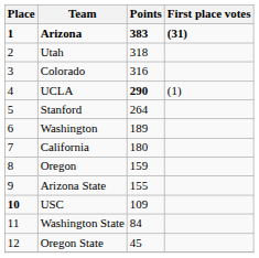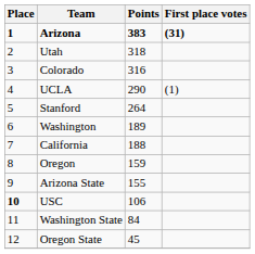 <table class="wikitable">
 <tr>
 <th>Place</th>
 <th>Team</th>
 <th>Points</th>
 <th>First place votes</th>
 </tr>
 <tr>
 <td><strong>1</strong></td>
 <td><strong>Arizona</strong></td>
 <td><strong>383</strong></td>
 <td><strong>(31)</strong></td>
 </tr>
 <tr>
 <td>2</td>
 <td>Utah</td>
 <td>318</td>
 <td></td>
 </tr>
 <tr>
 <td>3</td>
 <td>Colorado</td>
 <td>316</td>
 <td></td>
 </tr>
 <tr>
 <td>4</td>
 <td>UCLA</td>
-<td><strong>290</strong></td>
+<td>290</td>
 <td>(1)</td>
 </tr>
 <tr>
 <td>5</td>
 <td>Stanford</td>
 <td>264</td>
 <td></td>
 </tr>
 <tr>
 <td>6</td>
 <td>Washington</td>
 <td>189</td>
 <td></td>
 </tr>
 <tr>
 <td>7</td>
 <td>California</td>
-<td>180</td>
+<td>188</td>
 <td></td>
 </tr>
 <tr>
 <td>8</td>
 <td>Oregon</td>
 <td>159</td>
 <td></td>
 </tr>
 <tr>
 <td>9</td>
 <td>Arizona State</td>
 <td>155</td>
 <td></td>
 </tr>
 <tr>
 <td><strong>10</strong></td>
 <td>USC</td>
-<td>109</td>
+<td>106</td>
 <td></td>
 </tr>
 <tr>
 <td>11</td>
 <td>Washington State</td>
 <td>84</td>
 <td></td>
 </tr>
 <tr>
 <td>12</td>
 <td>Oregon State</td>
 <td>45</td>
 <td></td>
 </tr>
 <tr>
 </tr>
 </table>
